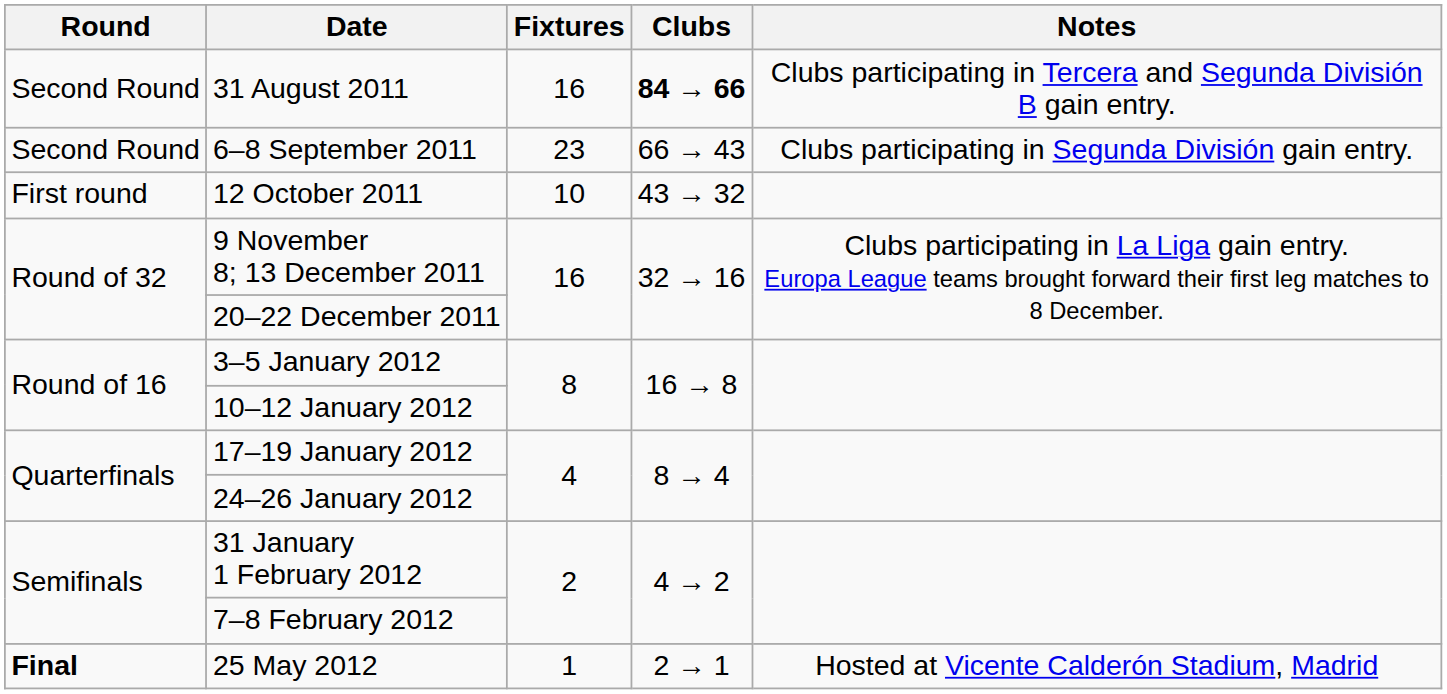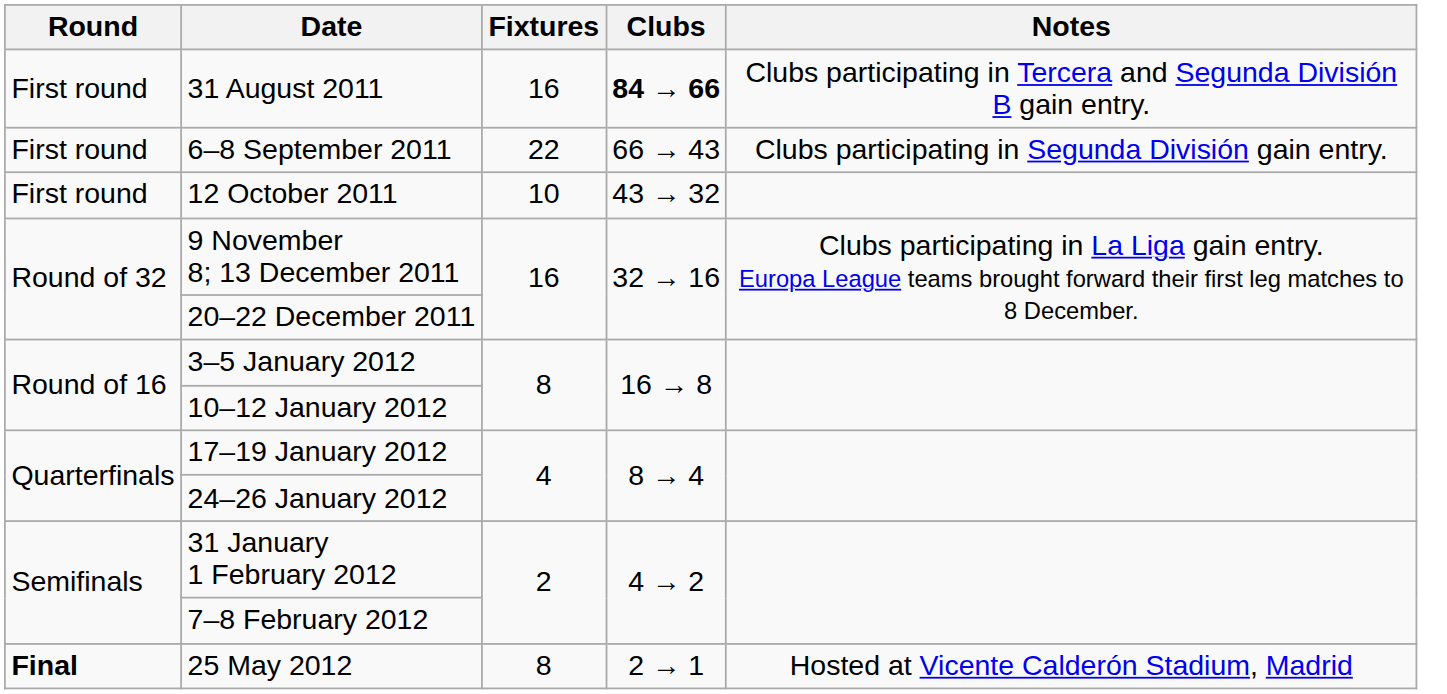 <table class="wikitable">
 <tr>
 <th>Round</th>
 <th>Date</th>
 <th>Fixtures</th>
 <th>Clubs</th>
 <th width="380">Notes</th>
 </tr>
 <tr>
-<td>Second Round</td>
+<td>First round</td>
 <td>31 August 2011</td>
 <td align="center">16</td>
 <td align="center"><strong>84 → 66</strong></td>
 <td align="center">Clubs participating in <a href='#'>Tercera</a> and <a href='#'>Segunda División B</a> gain entry.</td>
 </tr>
 <tr>
-<td>Second Round</td>
+<td>First round</td>
 <td>6–8 September 2011</td>
-<td align="center">23</td>
+<td align="center">22</td>
 <td align="center">66 → 43</td>
 <td align="center">Clubs participating in <a href='#'>Segunda División</a> gain entry.</td>
 </tr>
 <tr>
 <td>First round</td>
 <td>12 October 2011</td>
 <td align="center">10</td>
 <td align="center">43 → 32</td>
 <td></td>
 </tr>
 <tr>
 <td rowspan="2">Round of 32</td>
 <td>9 November<br>8; 13 December 2011</td>
 <td rowspan="2" align="center">16</td>
 <td rowspan="2" align="center">32 → 16</td>
 <td rowspan="2" align="center">Clubs participating in <a href='#'>La Liga</a> gain entry.<br><small><a href='#'>Europa League</a> teams brought forward their first leg matches to 8 December.</small></td>
 </tr>
 <tr>
 <td>20–22 December 2011</td>
 </tr>
 <tr>
 <td rowspan="2">Round of 16</td>
 <td>3–5 January 2012</td>
 <td rowspan="2" align="center">8</td>
 <td rowspan="2" align="center">16 → 8</td>
 <td rowspan="2" align="center"></td>
 </tr>
 <tr>
 <td>10–12 January 2012</td>
 </tr>
 <tr>
 <td rowspan="2">Quarterfinals</td>
 <td>17–19 January 2012</td>
 <td rowspan="2" align="center">4</td>
 <td rowspan="2" align="center">8 → 4</td>
 <td rowspan="2" align="center"></td>
 </tr>
 <tr>
 <td>24–26 January 2012</td>
 </tr>
 <tr>
 <td rowspan="2">Semifinals</td>
 <td>31 January<br>1 February 2012</td>
 <td rowspan="2" align="center">2</td>
 <td rowspan="2" align="center">4 → 2</td>
 <td rowspan="2" align="center"></td>
 </tr>
 <tr>
 <td>7–8 February 2012</td>
 </tr>
 <tr>
 <td><strong>Final</strong></td>
 <td>25 May 2012</td>
-<td align="center">1</td>
+<td align="center">8</td>
 <td align="center">2 → 1</td>
 <td align="center">Hosted at <a href='#'>Vicente Calderón Stadium</a>, <a href='#'>Madrid</a></td>
 </tr>
 </table>
